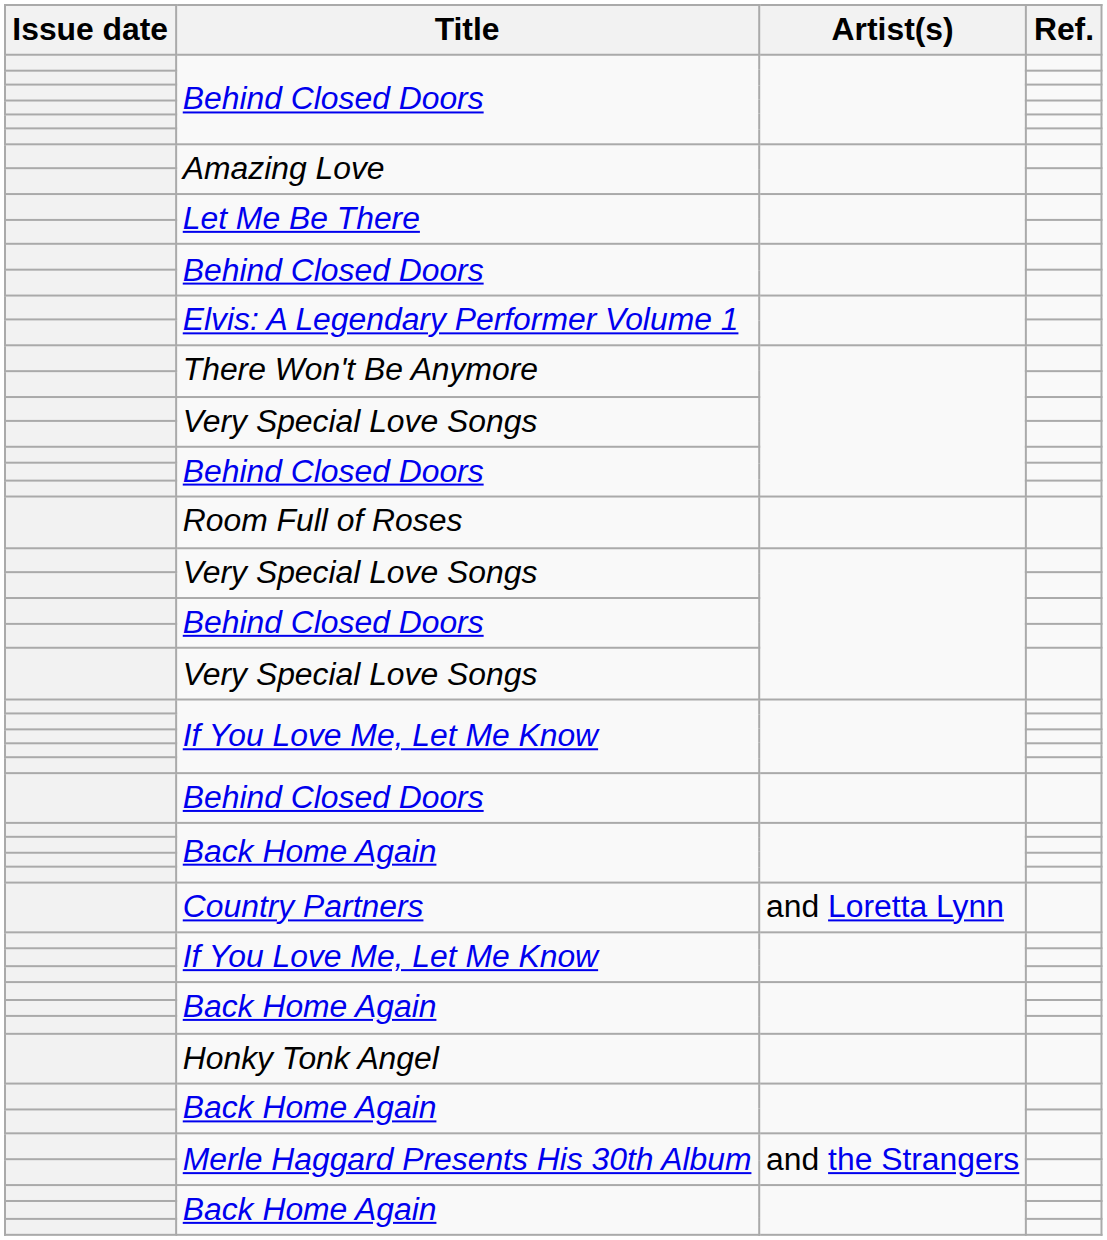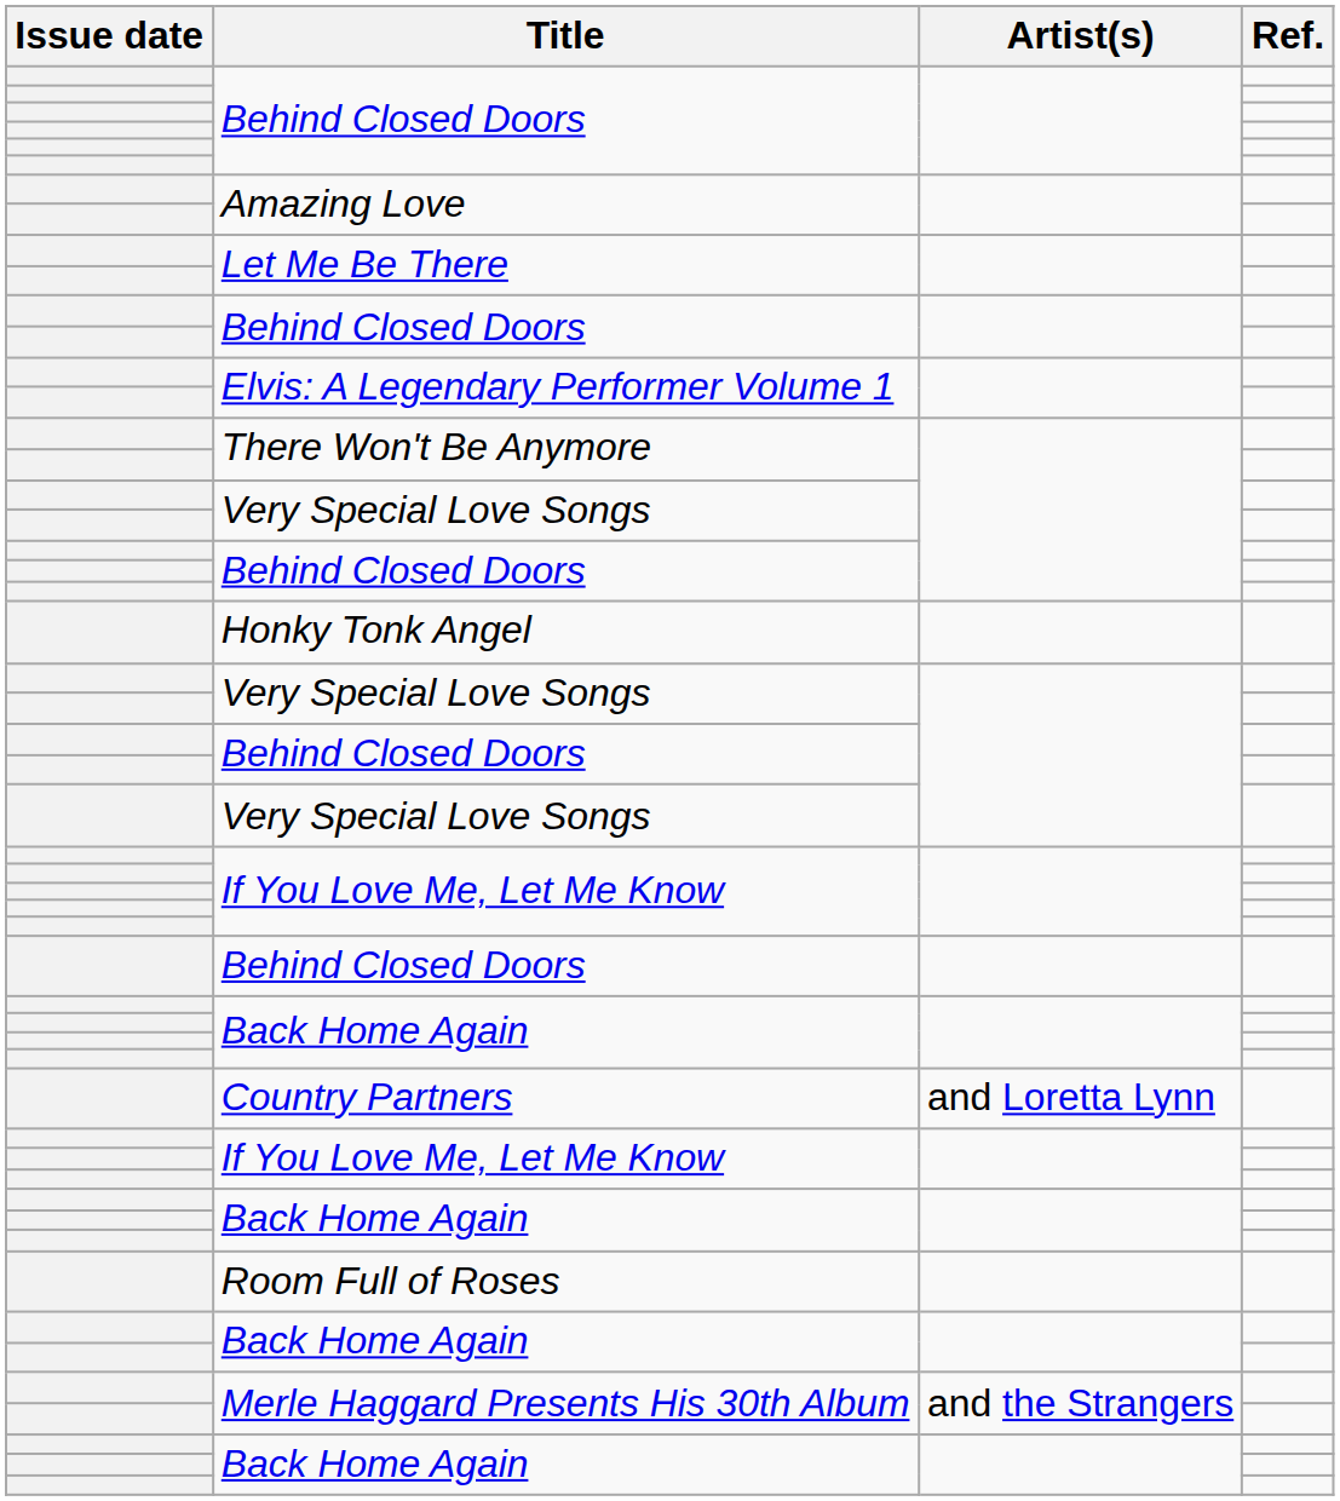 <table class="wikitable sortable plainrowheaders">
 <tr>
 <th scope=col>Issue date</th>
 <th scope=col>Title</th>
 <th scope=col>Artist(s)</th>
 <th scope=col class=unsortable>Ref.</th>
 </tr>
 <tr>
 <th scope=row></th>
 <td rowspan=6><em><a href='#'>Behind Closed Doors</a></em></td>
 <td rowspan=6></td>
 <td align=center></td>
 </tr>
 <tr>
 <th scope=row></th>
 <td align=center></td>
 </tr>
 <tr>
 <th scope=row></th>
 <td align=center></td>
 </tr>
 <tr>
 <th scope=row></th>
 <td align=center></td>
 </tr>
 <tr>
 <th scope=row></th>
 <td align=center></td>
 </tr>
 <tr>
 <th scope=row></th>
 <td align=center></td>
 </tr>
 <tr>
 <th scope=row></th>
 <td rowspan=2><em>Amazing Love</em></td>
 <td rowspan=2></td>
 <td align=center></td>
 </tr>
 <tr>
 <th scope=row></th>
 <td align=center></td>
 </tr>
 <tr>
 <th scope=row></th>
 <td rowspan=2><em><a href='#'>Let Me Be There</a></em></td>
 <td rowspan=2></td>
 <td align=center></td>
 </tr>
 <tr>
 <th scope=row></th>
 <td align=center></td>
 </tr>
 <tr>
 <th scope=row></th>
 <td rowspan=2><em><a href='#'>Behind Closed Doors</a></em></td>
 <td rowspan=2></td>
 <td align=center></td>
 </tr>
 <tr>
 <th scope=row></th>
 <td align=center></td>
 </tr>
 <tr>
 <th scope=row></th>
 <td rowspan=2><em><a href='#'>Elvis: A Legendary Performer Volume 1</a></em></td>
 <td rowspan=2></td>
 <td align=center></td>
 </tr>
 <tr>
 <th scope=row></th>
 <td align=center></td>
 </tr>
 <tr>
 <th scope=row></th>
 <td rowspan=2><em>There Won't Be Anymore</em></td>
 <td rowspan=7></td>
 <td align=center></td>
 </tr>
 <tr>
 <th scope=row></th>
 <td align=center></td>
 </tr>
 <tr>
 <th scope=row></th>
 <td rowspan=2><em>Very Special Love Songs</em></td>
 <td align=center></td>
 </tr>
 <tr>
 <th scope=row></th>
 <td align=center></td>
 </tr>
 <tr>
 <th scope=row></th>
 <td rowspan=3><em><a href='#'>Behind Closed Doors</a></em></td>
 <td align=center></td>
 </tr>
 <tr>
 <th scope=row></th>
 <td align=center></td>
 </tr>
 <tr>
 <th scope=row></th>
 <td align=center></td>
 </tr>
 <tr>
 <th scope=row></th>
-<td><em>Room Full of Roses</em></td>
+<td><em>Honky Tonk Angel</em></td>
 <td></td>
 <td align=center></td>
 </tr>
 <tr>
 <th scope=row></th>
 <td rowspan=2><em>Very Special Love Songs</em></td>
 <td rowspan=5></td>
 <td align=center></td>
 </tr>
 <tr>
 <th scope=row></th>
 <td align=center></td>
 </tr>
 <tr>
 <th scope=row></th>
 <td rowspan=2><em><a href='#'>Behind Closed Doors</a></em></td>
 <td align=center></td>
 </tr>
 <tr>
 <th scope=row></th>
 <td align=center></td>
 </tr>
 <tr>
 <th scope=row></th>
 <td><em>Very Special Love Songs</em></td>
 <td align=center></td>
 </tr>
 <tr>
 <th scope=row></th>
 <td rowspan=5><em><a href='#'>If You Love Me, Let Me Know</a></em></td>
 <td rowspan=5></td>
 <td align=center></td>
 </tr>
 <tr>
 <th scope=row></th>
 <td align=center></td>
 </tr>
 <tr>
 <th scope=row></th>
 <td align=center></td>
 </tr>
 <tr>
 <th scope=row></th>
 <td align=center></td>
 </tr>
 <tr>
 <th scope=row></th>
 <td align=center></td>
 </tr>
 <tr>
 <th scope=row></th>
 <td><em><a href='#'>Behind Closed Doors</a></em></td>
 <td></td>
 <td align=center></td>
 </tr>
 <tr>
 <th scope=row></th>
 <td rowspan=4><em><a href='#'>Back Home Again</a></em></td>
 <td rowspan=4></td>
 <td align=center></td>
 </tr>
 <tr>
 <th scope=row></th>
 <td align=center></td>
 </tr>
 <tr>
 <th scope=row></th>
 <td align=center></td>
 </tr>
 <tr>
 <th scope=row></th>
 <td align=center></td>
 </tr>
 <tr>
 <th scope=row></th>
 <td><em><a href='#'>Country Partners</a></em></td>
 <td> and <a href='#'>Loretta Lynn</a></td>
 <td align=center></td>
 </tr>
 <tr>
 <th scope=row></th>
 <td rowspan=3><em><a href='#'>If You Love Me, Let Me Know</a></em></td>
 <td rowspan=3></td>
 <td align=center></td>
 </tr>
 <tr>
 <th scope=row></th>
 <td align=center></td>
 </tr>
 <tr>
 <th scope=row></th>
 <td align=center></td>
 </tr>
 <tr>
 <th scope=row></th>
 <td rowspan=3><em><a href='#'>Back Home Again</a></em></td>
 <td rowspan=3></td>
 <td align=center></td>
 </tr>
 <tr>
 <th scope=row></th>
 <td align=center></td>
 </tr>
 <tr>
 <th scope=row></th>
 <td align=center></td>
 </tr>
 <tr>
 <th scope=row></th>
-<td><em>Honky Tonk Angel</em></td>
+<td><em>Room Full of Roses</em></td>
 <td></td>
 <td align=center></td>
 </tr>
 <tr>
 <th scope=row></th>
 <td rowspan=2><em><a href='#'>Back Home Again</a></em></td>
 <td rowspan=2></td>
 <td align=center></td>
 </tr>
 <tr>
 <th scope=row></th>
 <td align=center></td>
 </tr>
 <tr>
 <th scope=row></th>
 <td rowspan=2><em><a href='#'>Merle Haggard Presents His 30th Album</a></em></td>
 <td rowspan=2> and <a href='#'>the Strangers</a></td>
 <td align=center></td>
 </tr>
 <tr>
 <th scope=row></th>
 <td align=center></td>
 </tr>
 <tr>
 <th scope=row></th>
 <td rowspan=3><em><a href='#'>Back Home Again</a></em></td>
 <td rowspan=3></td>
 <td align=center></td>
 </tr>
 <tr>
 <th scope=row></th>
 <td align=center></td>
 </tr>
 <tr>
 <th scope=row></th>
 <td align=center></td>
 </tr>
 </table>
